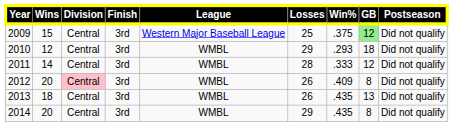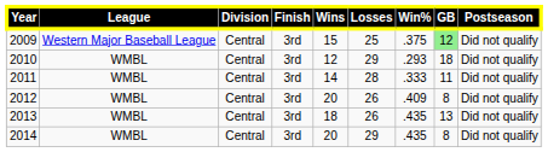 <table class="wikitable" style="text-align:center">
 <tr>
 <th scope="col" style="background-color:black; border-top:yellow 5px solid; border-bottom:yellow 5px solid; border-left:yellow 5px solid;color:#ffffff">Year</th>
-<th scope="col" style="background-color:black; border-top:yellow 5px solid; border-bottom:yellow 5px solid; color:#ffffff">Wins</th>
+<th scope="col" style="background-color:black; border-top:yellow 5px solid; border-bottom:yellow 5px solid; color:#ffffff">League</th>
 <th scope="col" style="background-color:black; border-top:yellow 5px solid; border-bottom:yellow 5px solid; color:#ffffff">Division</th>
 <th scope="col" style="background-color:black; border-top:yellow 5px solid; border-bottom:yellow 5px solid; color:#ffffff">Finish</th>
-<th scope="col" style="background-color:black; border-top:yellow 5px solid; border-bottom:yellow 5px solid; color:#ffffff">League</th>
+<th scope="col" style="background-color:black; border-top:yellow 5px solid; border-bottom:yellow 5px solid; color:#ffffff">Wins</th>
 <th scope="col" style="background-color:black; border-top:yellow 5px solid; border-bottom:yellow 5px solid; color:#ffffff">Losses</th>
 <th scope="col" style="background-color:black; border-top:yellow 5px solid; border-bottom:yellow 5px solid; color:#ffffff">Win%</th>
 <th scope="col" style="background-color:black; border-top:yellow 5px solid; border-bottom:yellow 5px solid; color:#ffffff">GB</th>
 <th scope="col" style="background-color:black; border-top:yellow 5px solid; border-bottom:yellow 5px solid; border-right:yellow 5px solid; color:#ffffff">Postseason</th>
 </tr>
 <tr>
 <td>2009</td>
-<td>15</td>
+<td><a href='#'>Western Major Baseball League</a></td>
 <td>Central</td>
 <td>3rd</td>
-<td><a href='#'>Western Major Baseball League</a></td>
+<td>15</td>
 <td>25</td>
 <td>.375</td>
 <td style="background: lightgreen;">12</td>
 <td>Did not qualify</td>
 </tr>
 <tr>
 <td>2010</td>
-<td>12</td>
+<td>WMBL</td>
 <td>Central</td>
 <td>3rd</td>
-<td>WMBL</td>
+<td>12</td>
 <td>29</td>
 <td>.293</td>
 <td>18</td>
 <td>Did not qualify</td>
 </tr>
 <tr>
 <td>2011</td>
-<td>14</td>
+<td>WMBL</td>
 <td>Central</td>
 <td>3rd</td>
-<td>WMBL</td>
+<td>14</td>
 <td>28</td>
 <td>.333</td>
-<td>12</td>
+<td>11</td>
 <td>Did not qualify</td>
 </tr>
 <tr>
 <td>2012</td>
+<td>WMBL</td>
+<td>Central</td>
+<td>3rd</td>
 <td>20</td>
-<td style="background: pink;">Central</td>
-<td>3rd</td>
-<td>WMBL</td>
 <td>26</td>
 <td>.409</td>
 <td>8</td>
 <td>Did not qualify</td>
 </tr>
 <tr>
 <td>2013</td>
-<td>18</td>
+<td>WMBL</td>
 <td>Central</td>
 <td>3rd</td>
-<td>WMBL</td>
+<td>18</td>
 <td>26</td>
 <td>.435</td>
 <td>13</td>
 <td>Did not qualify</td>
 </tr>
 <tr>
 <td>2014</td>
-<td>20</td>
+<td>WMBL</td>
 <td>Central</td>
 <td>3rd</td>
-<td>WMBL</td>
+<td>20</td>
 <td>29</td>
 <td>.435</td>
 <td>8</td>
 <td>Did not qualify</td>
 </tr>
 </table>
